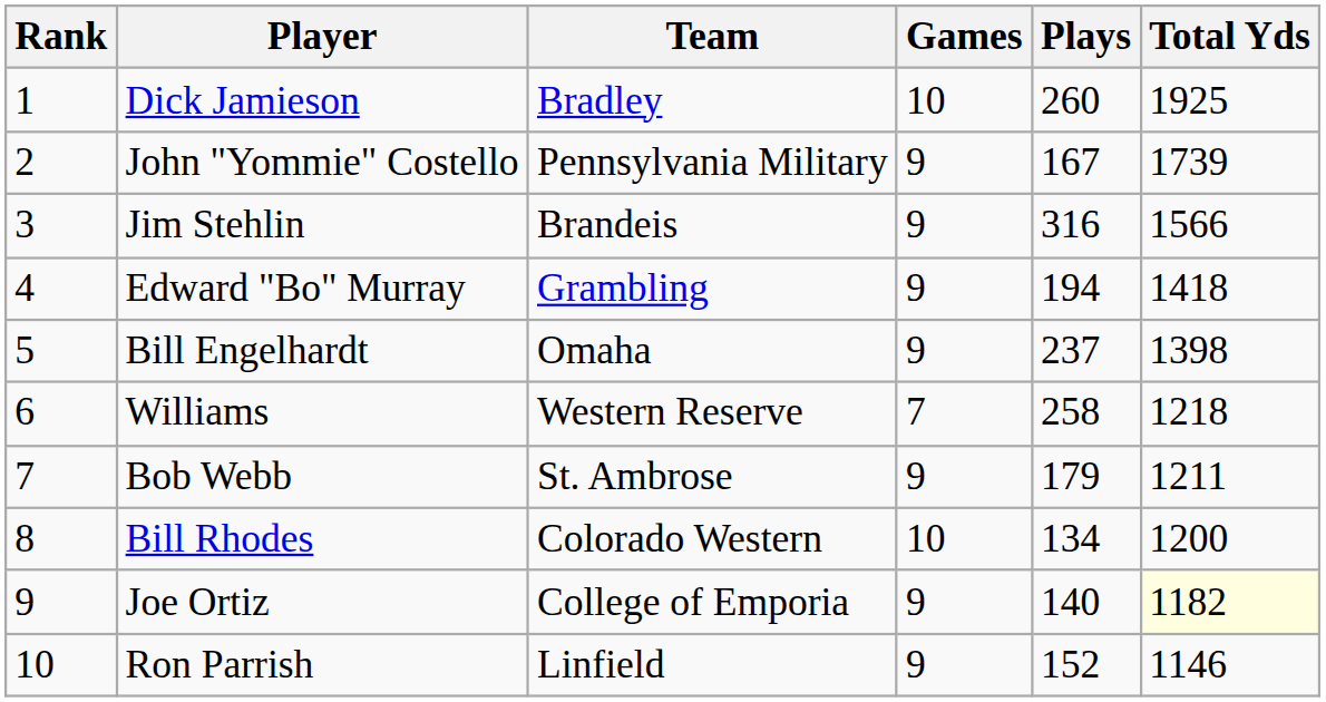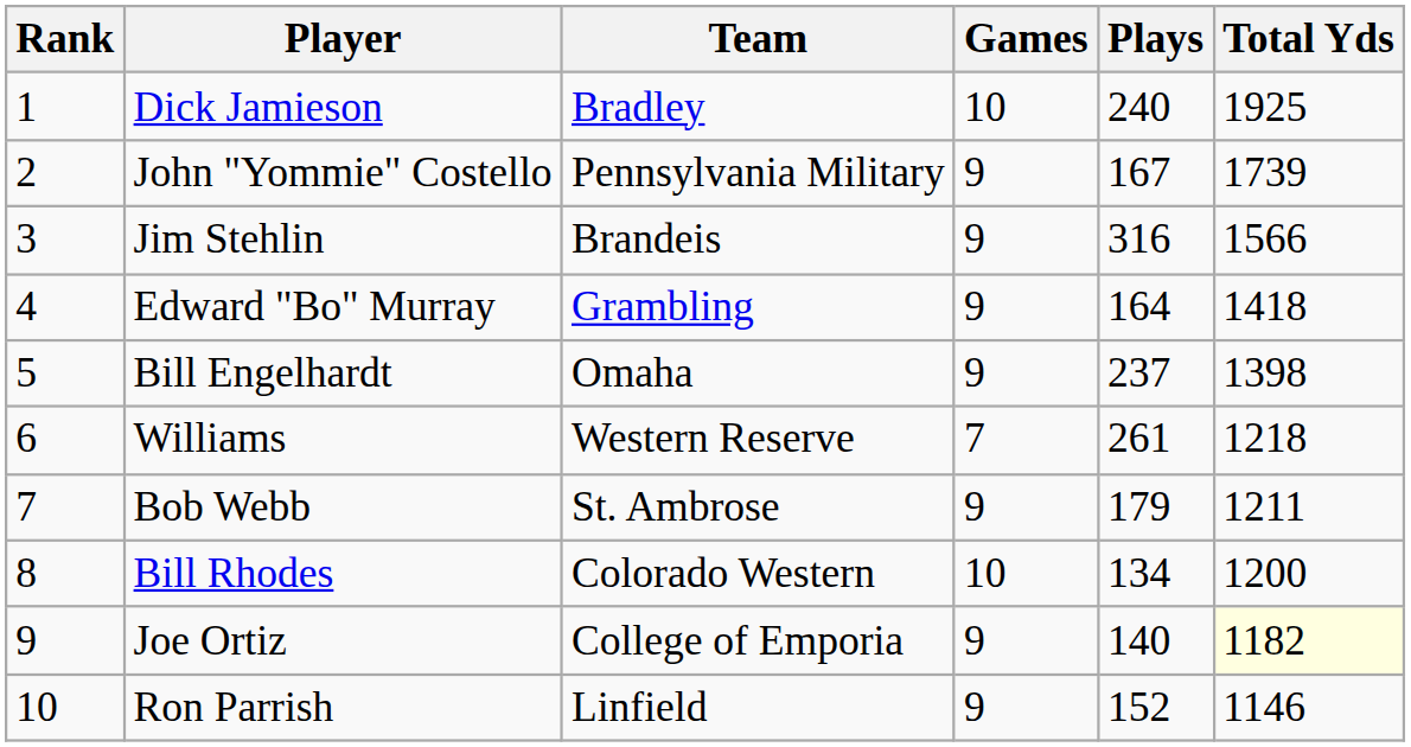 <table class="wikitable sortable">
 <tr>
 <th>Rank</th>
 <th>Player</th>
 <th>Team</th>
 <th>Games</th>
 <th>Plays</th>
 <th>Total Yds</th>
 </tr>
 <tr>
 <td>1</td>
 <td><a href='#'>Dick Jamieson</a></td>
 <td><a href='#'>Bradley</a></td>
 <td>10</td>
-<td>260</td>
+<td>240</td>
 <td>1925</td>
 </tr>
 <tr>
 <td>2</td>
 <td>John "Yommie" Costello</td>
 <td>Pennsylvania Military</td>
 <td>9</td>
 <td>167</td>
 <td>1739</td>
 </tr>
 <tr>
 <td>3</td>
 <td>Jim Stehlin</td>
 <td>Brandeis</td>
 <td>9</td>
 <td>316</td>
 <td>1566</td>
 </tr>
 <tr>
 <td>4</td>
 <td>Edward "Bo" Murray</td>
 <td><a href='#'>Grambling</a></td>
 <td>9</td>
-<td>194</td>
+<td>164</td>
 <td>1418</td>
 </tr>
 <tr>
 <td>5</td>
 <td>Bill Engelhardt</td>
 <td>Omaha</td>
 <td>9</td>
 <td>237</td>
 <td>1398</td>
 </tr>
 <tr>
 <td>6</td>
 <td>Williams</td>
 <td>Western Reserve</td>
 <td>7</td>
-<td>258</td>
+<td>261</td>
 <td>1218</td>
 </tr>
 <tr>
 <td>7</td>
 <td>Bob Webb</td>
 <td>St. Ambrose</td>
 <td>9</td>
 <td>179</td>
 <td>1211</td>
 </tr>
 <tr>
 <td>8</td>
 <td><a href='#'>Bill Rhodes</a></td>
 <td>Colorado Western</td>
 <td>10</td>
 <td>134</td>
 <td>1200</td>
 </tr>
 <tr>
 <td>9</td>
 <td>Joe Ortiz</td>
 <td>College of Emporia</td>
 <td>9</td>
 <td>140</td>
 <td style="background: lightyellow;">1182</td>
 </tr>
 <tr>
 <td>10</td>
 <td>Ron Parrish</td>
 <td>Linfield</td>
 <td>9</td>
 <td>152</td>
 <td>1146</td>
 </tr>
 </table>
